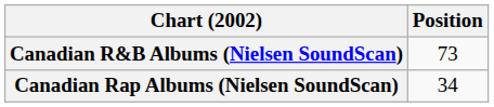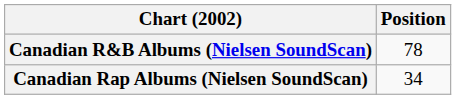 <table class="wikitable plainrowheaders sortable">
 <tr>
 <th scope="col">Chart (2002)</th>
 <th scope="col">Position</th>
 </tr>
 <tr>
 <th scope="row">Canadian R&B Albums (<a href='#'>Nielsen SoundScan</a>)</th>
-<td style="text-align:center;">73</td>
+<td style="text-align:center;">78</td>
 </tr>
 <tr>
 <th scope="row">Canadian Rap Albums (Nielsen SoundScan)</th>
 <td style="text-align:center;">34</td>
 </tr>
 </table>
